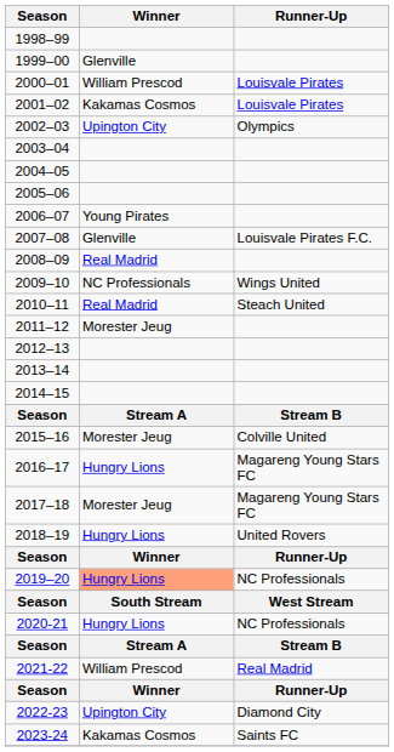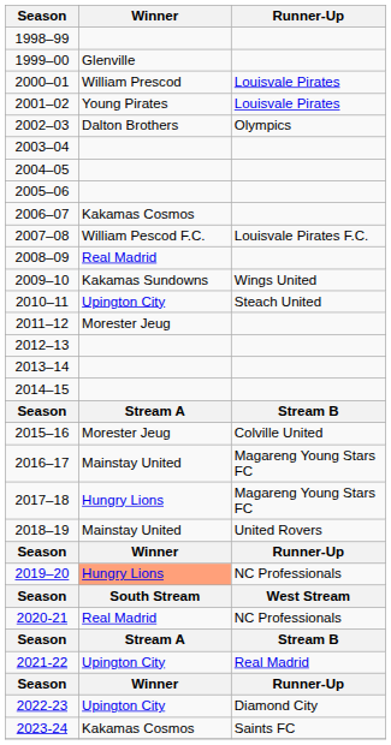 <table class="wikitable" width="440px";>
 <tr>
 <th width="80px">Season</th>
 <th width="180px">Winner</th>
 <th width="180px">Runner-Up</th>
 </tr>
 <tr>
 <td align="center">1998–99</td>
 <td></td>
 <td></td>
 </tr>
 <tr>
 <td align="center">1999–00</td>
 <td>Glenville</td>
 <td></td>
 </tr>
 <tr>
 <td align="center">2000–01</td>
 <td>William Prescod</td>
 <td><a href='#'>Louisvale Pirates</a></td>
 </tr>
 <tr>
 <td align="center">2001–02</td>
-<td>Kakamas Cosmos</td>
+<td>Young Pirates</td>
 <td><a href='#'>Louisvale Pirates</a></td>
 </tr>
 <tr>
 <td align="center">2002–03</td>
-<td><a href='#'>Upington City</a></td>
+<td>Dalton Brothers</td>
 <td>Olympics</td>
 </tr>
 <tr>
 <td align="center">2003–04</td>
 <td></td>
 <td></td>
 </tr>
 <tr>
 <td align="center">2004–05</td>
 <td></td>
 <td></td>
 </tr>
 <tr>
 <td align="center">2005–06</td>
 <td></td>
 <td></td>
 </tr>
 <tr>
 <td align="center">2006–07</td>
-<td>Young Pirates</td>
+<td>Kakamas Cosmos</td>
 <td></td>
 </tr>
 <tr>
 <td align="center">2007–08</td>
-<td>Glenville</td>
+<td>William Pescod F.C.</td>
 <td>Louisvale Pirates F.C.</td>
 </tr>
 <tr>
 <td align="center">2008–09</td>
 <td><a href='#'>Real Madrid</a></td>
 <td></td>
 </tr>
 <tr>
 <td align="center">2009–10</td>
-<td>NC Professionals</td>
+<td>Kakamas Sundowns</td>
 <td>Wings United</td>
 </tr>
 <tr>
 <td align="center">2010–11</td>
-<td><a href='#'>Real Madrid</a></td>
+<td><a href='#'>Upington City</a></td>
 <td>Steach United</td>
 </tr>
 <tr>
 <td align="center">2011–12</td>
 <td>Morester Jeug</td>
 <td></td>
 </tr>
 <tr>
 <td align="center">2012–13</td>
 <td></td>
 <td></td>
 </tr>
 <tr>
 <td align="center">2013–14</td>
 <td></td>
 <td></td>
 </tr>
 <tr>
 <td align="center">2014–15</td>
 <td></td>
 <td></td>
 </tr>
 <tr>
 <th>Season</th>
 <th>Stream A</th>
 <th>Stream B</th>
 </tr>
 <tr>
 <td align="center">2015–16</td>
 <td>Morester Jeug</td>
 <td>Colville United</td>
 </tr>
 <tr>
 <td align="center">2016–17</td>
-<td><a href='#'>Hungry Lions</a></td>
+<td>Mainstay United</td>
 <td>Magareng Young Stars FC</td>
 </tr>
 <tr>
 <td align="center">2017–18</td>
-<td>Morester Jeug</td>
+<td><a href='#'>Hungry Lions</a></td>
 <td>Magareng Young Stars FC </td>
 </tr>
 <tr>
 <td align="center">2018–19</td>
-<td><a href='#'>Hungry Lions</a><br></td>
+<td>Mainstay United</td>
 <td>United Rovers</td>
 </tr>
 <tr>
 <th width="80px">Season</th>
 <th width="180px">Winner</th>
 <th width="180px">Runner-Up</th>
 </tr>
 <tr>
 <td align="center"><a href='#'>2019–20</a></td>
 <td style="background: lightsalmon;"><a href='#'>Hungry Lions</a></td>
 <td>NC Professionals</td>
 </tr>
 <tr>
 <th>Season</th>
 <th>South Stream</th>
 <th>West Stream</th>
 </tr>
 <tr>
 <td align="center"><a href='#'>2020-21</a></td>
-<td><a href='#'>Hungry Lions</a></td>
+<td><a href='#'>Real Madrid</a></td>
 <td>NC Professionals</td>
 </tr>
 <tr>
 <th width="80px">Season</th>
 <th width="180px">Stream A</th>
 <th width="180px">Stream B</th>
 </tr>
 <tr>
 <td align="center"><a href='#'>2021-22</a></td>
-<td>William Prescod</td>
+<td><a href='#'>Upington City</a></td>
 <td><a href='#'>Real Madrid</a></td>
 </tr>
 <tr>
 <th width="80px">Season</th>
 <th width="180px">Winner</th>
 <th width="180px">Runner-Up</th>
 </tr>
 <tr>
 <td align="center"><a href='#'>2022-23</a></td>
 <td><a href='#'>Upington City</a></td>
 <td>Diamond City</td>
 </tr>
 <tr>
 <td align="center"><a href='#'>2023-24</a></td>
 <td>Kakamas Cosmos</td>
 <td>Saints FC </td>
 </tr>
 <tr>
 </tr>
 </table>
